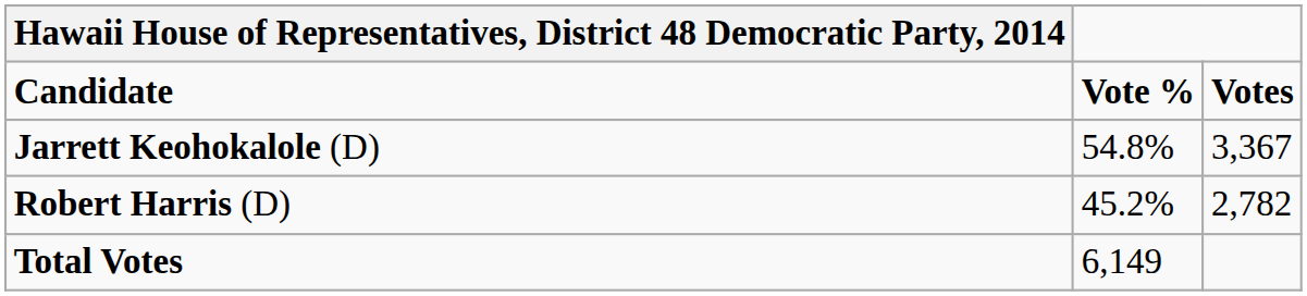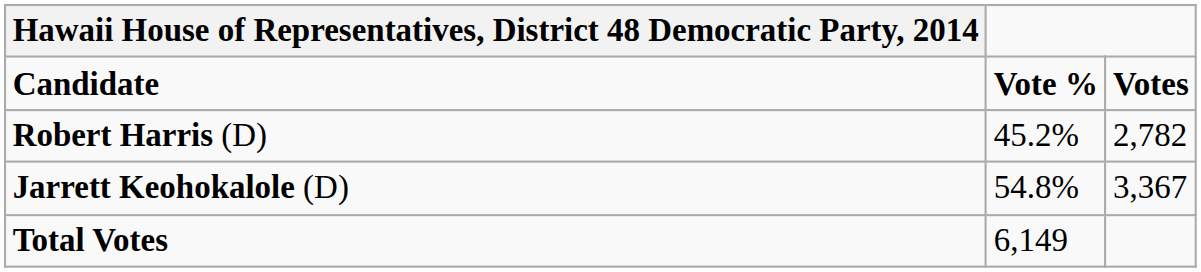 <table class="wikitable">
 <tr>
 <th>Hawaii House of Representatives, District 48 Democratic Party, 2014</th>
 </tr>
 <tr>
 <td><strong>Candidate</strong></td>
 <td><strong>Vote %</strong></td>
 <td><strong>Votes</strong></td>
 </tr>
 <tr>
+<td><strong>Robert Harris</strong> (D)</td>
+<td>45.2%</td>
+<td>2,782</td>
+</tr>
+<tr>
 <td><strong>Jarrett Keohokalole</strong> (D)</td>
 <td>54.8%</td>
 <td>3,367</td>
-</tr>
-<tr>
-<td><strong>Robert Harris</strong> (D)</td>
-<td>45.2%</td>
-<td>2,782</td>
 </tr>
 <tr>
 <td><strong>Total Votes</strong></td>
 <td>6,149</td>
 </tr>
 </table>
